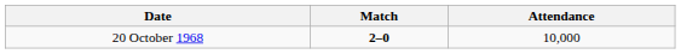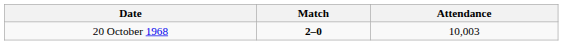 <table class="wikitable" style="text-align:center; width:50%;">
 <tr>
 <th scope=col>Date</th>
 <th scope=col>Match</th>
 <th scope=col>Attendance</th>
 </tr>
 <tr>
 <td>20 October <a href='#'>1968</a></td>
 <td><strong> 2–0 </strong></td>
-<td>10,000</td>
+<td>10,003</td>
 </tr>
 </table>
